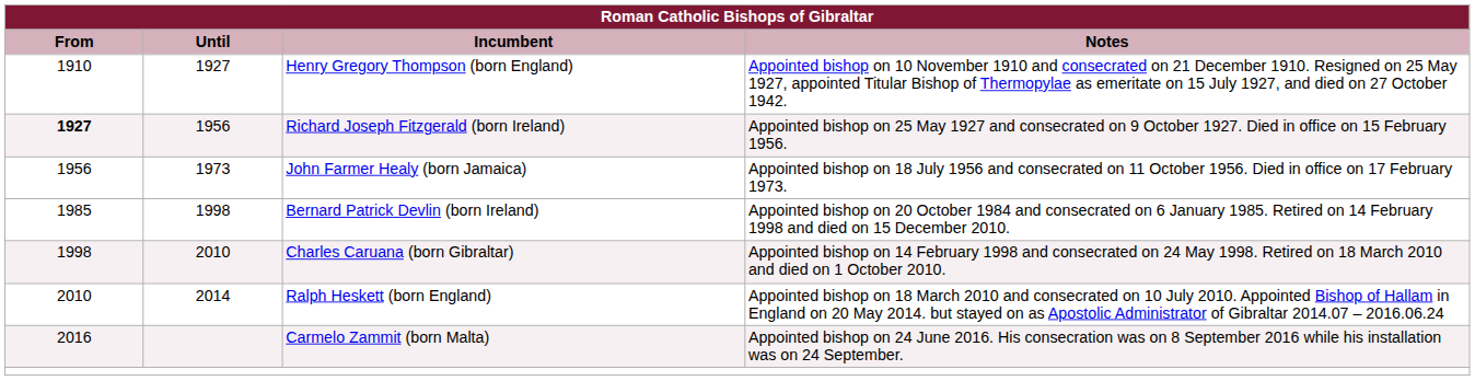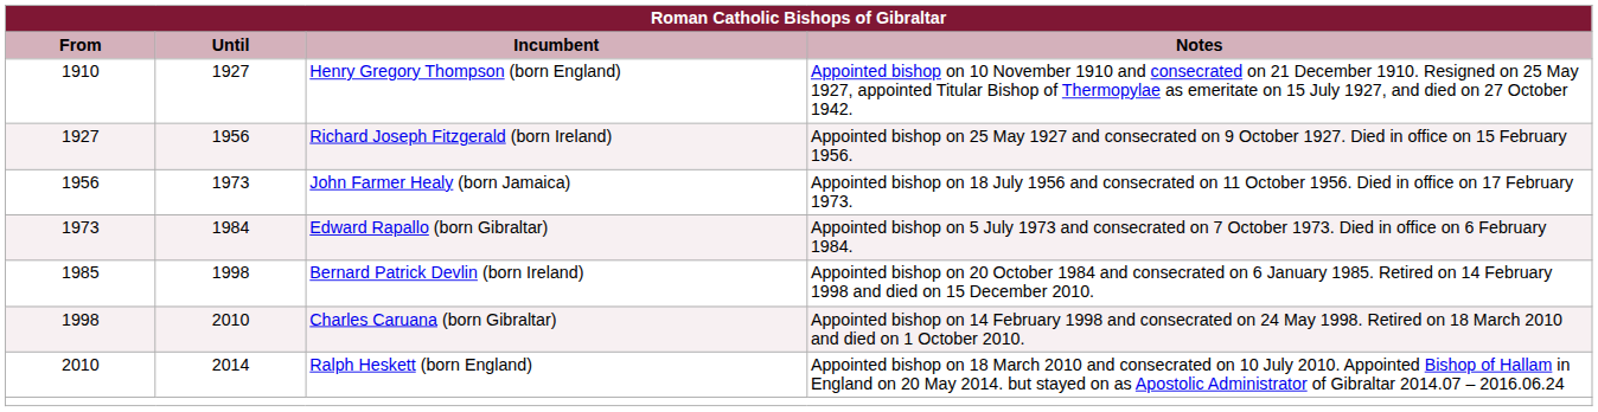 <table class="wikitable" style="width:95%; border:1">
 <tr>
 <th colspan="4" style="background-color: #7F1734; color: white;">Roman Catholic Bishops of Gibraltar</th>
 </tr>
 <tr valign=center>
 <th style="background-color:#D4B1BB" width="9%">From</th>
 <th style="background-color:#D4B1BB" width="9%">Until</th>
 <th style="background-color:#D4B1BB" width="30%">Incumbent</th>
 <th style="background-color:#D4B1BB" width="47%">Notes</th>
 </tr>
 <tr valign=top bgcolor="white">
 <td align="center">1910</td>
 <td align="center">1927</td>
 <td><a href='#'>Henry Gregory Thompson</a> (born England)</td>
 <td><a href='#'>Appointed bishop</a> on 10 November 1910 and <a href='#'>consecrated</a> on 21 December 1910. Resigned on 25 May 1927, appointed Titular Bishop of <a href='#'>Thermopylae</a> as emeritate on 15 July 1927, and died on 27 October 1942.</td>
 </tr>
 <tr valign=top bgcolor="#F7F0F2">
-<td align="center"><strong>1927</strong></td>
+<td align="center">1927</td>
 <td align="center">1956</td>
 <td><a href='#'>Richard Joseph Fitzgerald</a> (born Ireland)</td>
 <td>Appointed bishop on 25 May 1927 and consecrated on 9 October 1927. Died in office on 15 February 1956.</td>
 </tr>
 <tr valign=top bgcolor="white">
 <td align="center">1956</td>
 <td align="center">1973</td>
 <td><a href='#'>John Farmer Healy</a> (born Jamaica)</td>
 <td>Appointed bishop on 18 July 1956 and consecrated on 11 October 1956. Died in office on 17 February 1973.</td>
+</tr>
+<tr valign=top bgcolor="#F7F0F2">
+<td align="center">1973</td>
+<td align="center">1984</td>
+<td><a href='#'>Edward Rapallo</a> (born Gibraltar)</td>
+<td>Appointed bishop on 5 July 1973 and consecrated on 7 October 1973. Died in office on 6 February 1984.</td>
 </tr>
 <tr valign=top bgcolor="white">
 <td align="center">1985</td>
 <td align="center">1998</td>
 <td><a href='#'>Bernard Patrick Devlin</a> (born Ireland)</td>
 <td>Appointed bishop on 20 October 1984 and consecrated on 6 January 1985. Retired on 14 February 1998 and died on 15 December 2010.</td>
 </tr>
 <tr valign=top bgcolor="#F7F0F2">
 <td align="center">1998</td>
 <td align="center">2010</td>
 <td><a href='#'>Charles Caruana</a> (born Gibraltar)</td>
 <td>Appointed bishop on 14 February 1998 and consecrated on 24 May 1998. Retired on 18 March 2010 and died on 1 October 2010.</td>
 </tr>
 <tr valign=top bgcolor="white">
 <td align="center">2010</td>
 <td align="center">2014</td>
 <td><a href='#'>Ralph Heskett</a> (born England)</td>
 <td>Appointed bishop on 18 March 2010 and consecrated on 10 July 2010. Appointed <a href='#'>Bishop of Hallam</a> in England on 20 May 2014. but stayed on as <a href='#'>Apostolic Administrator</a> of Gibraltar 2014.07 – 2016.06.24</td>
 </tr>
-<tr valign=top bgcolor="#F7F0F2">
-<td align="center">2016</td>
-<td align="center"></td>
-<td><a href='#'>Carmelo Zammit</a> (born Malta)</td>
-<td>Appointed bishop on 24 June 2016. His consecration was on 8 September 2016 while his installation was on 24 September.</td>
-</tr>
 <tr valign=top bgcolor="white">
 <td align="center" colspan="4"></td>
 </tr>
 </table>
